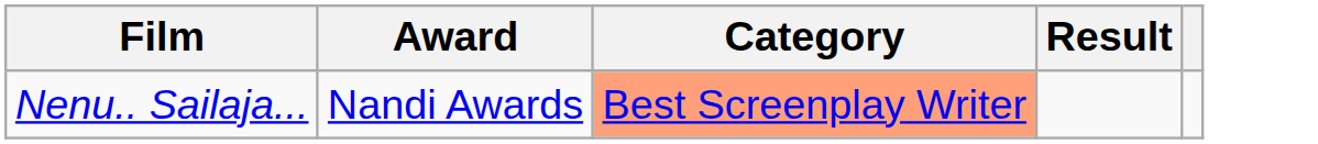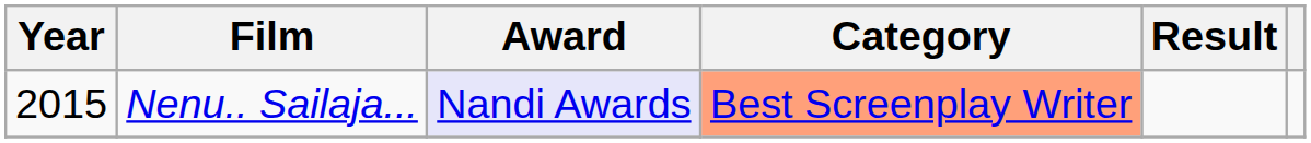 <table class="wikitable">
 <tr>
+<th>Year</th>
 <th>Film</th>
 <th>Award</th>
 <th>Category</th>
 <th>Result</th>
 <th></th>
 </tr>
 <tr>
+<td>2015</td>
 <td><em><a href='#'>Nenu.. Sailaja...</a></em></td>
-<td><a href='#'>Nandi Awards</a></td>
+<td style="background: lavender;"><a href='#'>Nandi Awards</a></td>
 <td style="background: lightsalmon;"><a href='#'>Best Screenplay Writer</a></td>
 <td></td>
 <td></td>
 </tr>
 </table>
